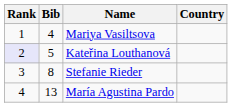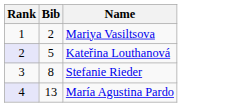 <table class="wikitable" style="text-align:center;">
 <tr>
 <th>Rank</th>
 <th>Bib</th>
 <th>Name</th>
-<th>Country</th>
 </tr>
 <tr>
 <td>1</td>
-<td>4</td>
+<td>2</td>
 <td align=left><a href='#'>Mariya Vasiltsova</a></td>
-<td align=left></td>
 </tr>
 <tr>
 <td style="background: lavender;">2</td>
 <td>5</td>
 <td align=left><a href='#'>Kateřina Louthanová</a></td>
-<td align=left></td>
 </tr>
 <tr>
 <td>3</td>
 <td>8</td>
 <td align=left><a href='#'>Stefanie Rieder</a></td>
-<td align=left></td>
 </tr>
 <tr>
-<td>4</td>
+<td style="background: lavender;">4</td>
 <td>13</td>
 <td align=left><a href='#'>María Agustina Pardo</a></td>
-<td align=left></td>
 </tr>
 </table>
